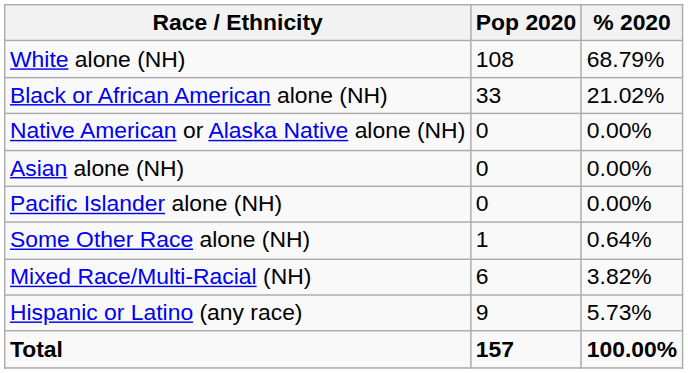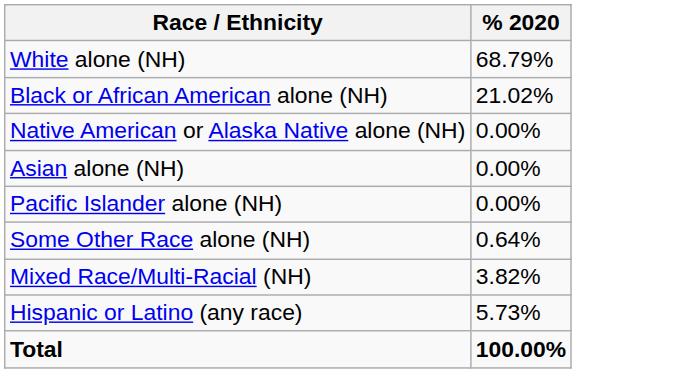 <table class="wikitable">
 <tr>
 <th>Race / Ethnicity</th>
-<th>Pop 2020</th>
 <th>% 2020</th>
 </tr>
 <tr>
 <td><a href='#'>White</a> alone (NH)</td>
-<td>108</td>
 <td>68.79%</td>
 </tr>
 <tr>
 <td><a href='#'>Black or African American</a> alone (NH)</td>
-<td>33</td>
 <td>21.02%</td>
 </tr>
 <tr>
 <td><a href='#'>Native American</a> or <a href='#'>Alaska Native</a> alone (NH)</td>
-<td>0</td>
 <td>0.00%</td>
 </tr>
 <tr>
 <td><a href='#'>Asian</a> alone (NH)</td>
-<td>0</td>
 <td>0.00%</td>
 </tr>
 <tr>
 <td><a href='#'>Pacific Islander</a> alone (NH)</td>
-<td>0</td>
 <td>0.00%</td>
 </tr>
 <tr>
 <td><a href='#'>Some Other Race</a> alone (NH)</td>
-<td>1</td>
 <td>0.64%</td>
 </tr>
 <tr>
 <td><a href='#'>Mixed Race/Multi-Racial</a> (NH)</td>
-<td>6</td>
 <td>3.82%</td>
 </tr>
 <tr>
 <td><a href='#'>Hispanic or Latino</a> (any race)</td>
-<td>9</td>
 <td>5.73%</td>
 </tr>
 <tr>
 <td><strong>Total</strong></td>
-<td><strong>157</strong></td>
 <td><strong>100.00%</strong></td>
 </tr>
 </table>
